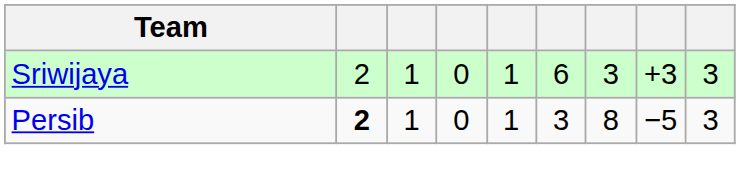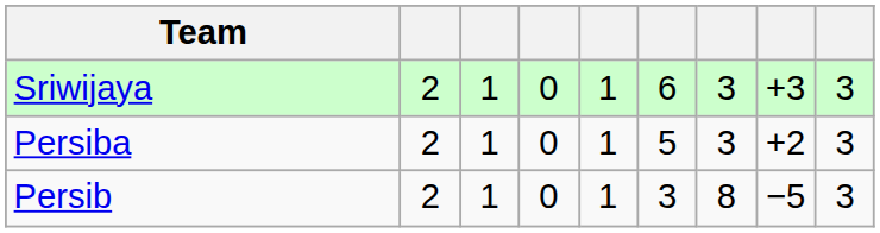 <table class="wikitable" style="text-align:center;">
 <tr>
 <th width=175>Team</th>
 <th width=20></th>
 <th width=20></th>
 <th width=20></th>
 <th width=20></th>
 <th width=20></th>
 <th width=20></th>
 <th width=20></th>
 <th width=20></th>
 </tr>
 <tr style="background:#ccffcc;">
 <td align="left"><a href='#'>Sriwijaya</a></td>
 <td>2</td>
 <td>1</td>
 <td>0</td>
 <td>1</td>
 <td>6</td>
 <td>3</td>
 <td>+3</td>
 <td>3</td>
 </tr>
 <tr>
+<td align="left"><a href='#'>Persiba</a></td>
+<td>2</td>
+<td>1</td>
+<td>0</td>
+<td>1</td>
+<td>5</td>
+<td>3</td>
+<td>+2</td>
+<td>3</td>
+</tr>
+<tr>
 <td align="left"><a href='#'>Persib</a></td>
-<td><strong>2</strong></td>
+<td>2</td>
 <td>1</td>
 <td>0</td>
 <td>1</td>
 <td>3</td>
 <td>8</td>
 <td>−5</td>
 <td>3</td>
 </tr>
 </table>
